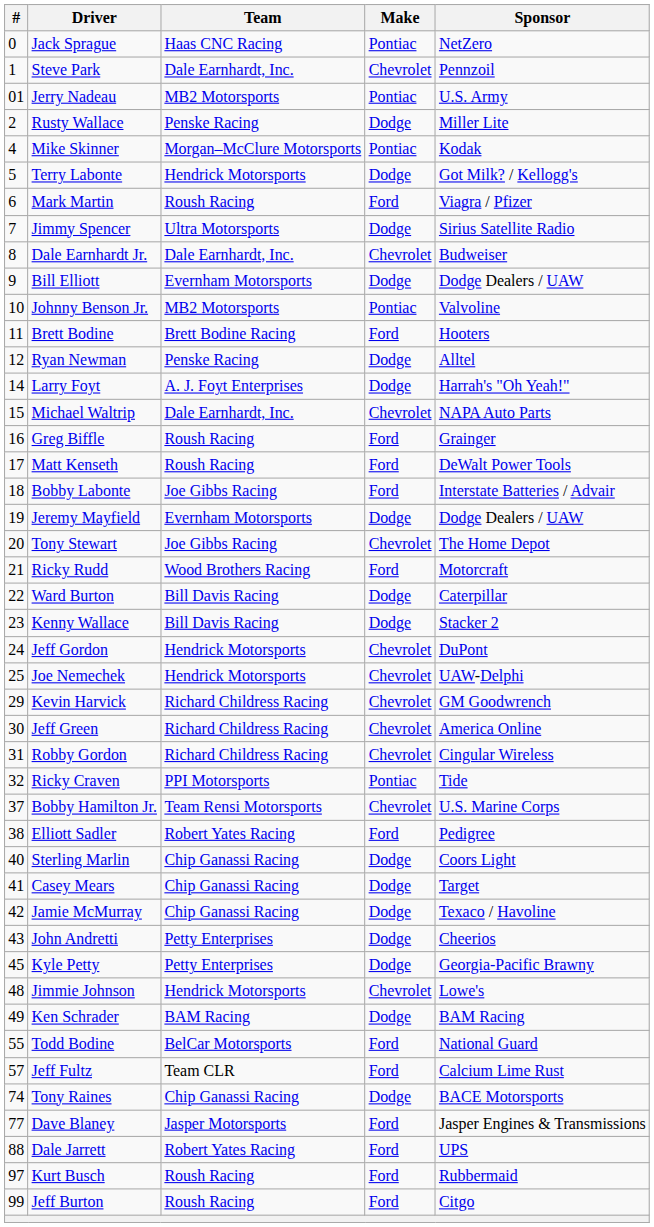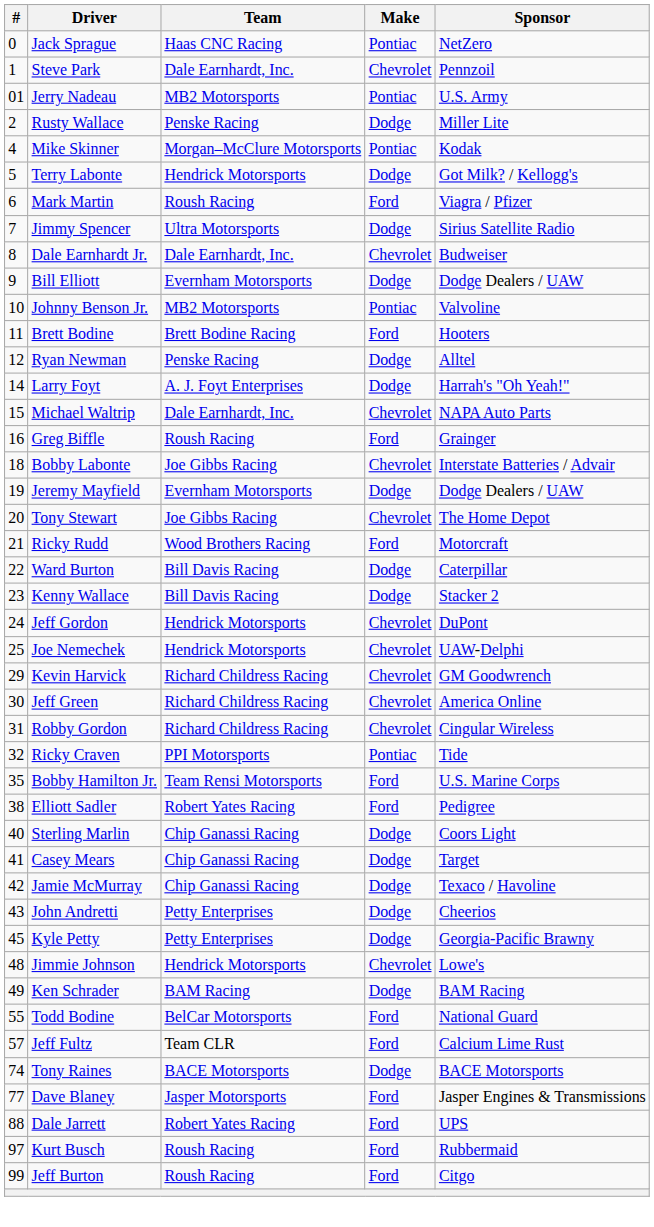 <table class="wikitable" style="font-size:95%">
 <tr>
 <th>#</th>
 <th>Driver</th>
 <th>Team</th>
 <th>Make</th>
 <th>Sponsor</th>
 </tr>
 <tr>
 <td>0</td>
 <td><a href='#'>Jack Sprague</a></td>
 <td><a href='#'>Haas CNC Racing</a></td>
 <td><a href='#'>Pontiac</a></td>
 <td><a href='#'>NetZero</a></td>
 </tr>
 <tr>
 <td>1</td>
 <td><a href='#'>Steve Park</a></td>
 <td><a href='#'>Dale Earnhardt, Inc.</a></td>
 <td><a href='#'>Chevrolet</a></td>
 <td><a href='#'>Pennzoil</a></td>
 </tr>
 <tr>
 <td>01</td>
 <td><a href='#'>Jerry Nadeau</a></td>
 <td><a href='#'>MB2 Motorsports</a></td>
 <td><a href='#'>Pontiac</a></td>
 <td><a href='#'>U.S. Army</a></td>
 </tr>
 <tr>
 <td>2</td>
 <td><a href='#'>Rusty Wallace</a></td>
 <td><a href='#'>Penske Racing</a></td>
 <td><a href='#'>Dodge</a></td>
 <td><a href='#'>Miller Lite</a></td>
 </tr>
 <tr>
 <td>4</td>
 <td><a href='#'>Mike Skinner</a></td>
 <td><a href='#'>Morgan–McClure Motorsports</a></td>
 <td><a href='#'>Pontiac</a></td>
 <td><a href='#'>Kodak</a></td>
 </tr>
 <tr>
 <td>5</td>
 <td><a href='#'>Terry Labonte</a></td>
 <td><a href='#'>Hendrick Motorsports</a></td>
 <td><a href='#'>Dodge</a></td>
 <td><a href='#'>Got Milk?</a> / <a href='#'>Kellogg's</a></td>
 </tr>
 <tr>
 <td>6</td>
 <td><a href='#'>Mark Martin</a></td>
 <td><a href='#'>Roush Racing</a></td>
 <td><a href='#'>Ford</a></td>
 <td><a href='#'>Viagra</a> / <a href='#'>Pfizer</a></td>
 </tr>
 <tr>
 <td>7</td>
 <td><a href='#'>Jimmy Spencer</a></td>
 <td><a href='#'>Ultra Motorsports</a></td>
 <td><a href='#'>Dodge</a></td>
 <td><a href='#'>Sirius Satellite Radio</a></td>
 </tr>
 <tr>
 <td>8</td>
 <td><a href='#'>Dale Earnhardt Jr.</a></td>
 <td><a href='#'>Dale Earnhardt, Inc.</a></td>
 <td><a href='#'>Chevrolet</a></td>
 <td><a href='#'>Budweiser</a></td>
 </tr>
 <tr>
 <td>9</td>
 <td><a href='#'>Bill Elliott</a></td>
 <td><a href='#'>Evernham Motorsports</a></td>
 <td><a href='#'>Dodge</a></td>
 <td><a href='#'>Dodge</a> Dealers / <a href='#'>UAW</a></td>
 </tr>
 <tr>
 <td>10</td>
 <td><a href='#'>Johnny Benson Jr.</a></td>
 <td><a href='#'>MB2 Motorsports</a></td>
 <td><a href='#'>Pontiac</a></td>
 <td><a href='#'>Valvoline</a></td>
 </tr>
 <tr>
 <td>11</td>
 <td><a href='#'>Brett Bodine</a></td>
 <td><a href='#'>Brett Bodine Racing</a></td>
 <td><a href='#'>Ford</a></td>
 <td><a href='#'>Hooters</a></td>
 </tr>
 <tr>
 <td>12</td>
 <td><a href='#'>Ryan Newman</a></td>
 <td><a href='#'>Penske Racing</a></td>
 <td><a href='#'>Dodge</a></td>
 <td><a href='#'>Alltel</a></td>
 </tr>
 <tr>
 <td>14</td>
 <td><a href='#'>Larry Foyt</a></td>
 <td><a href='#'>A. J. Foyt Enterprises</a></td>
 <td><a href='#'>Dodge</a></td>
 <td><a href='#'>Harrah's "Oh Yeah!"</a></td>
 </tr>
 <tr>
 <td>15</td>
 <td><a href='#'>Michael Waltrip</a></td>
 <td><a href='#'>Dale Earnhardt, Inc.</a></td>
 <td><a href='#'>Chevrolet</a></td>
 <td><a href='#'>NAPA Auto Parts</a></td>
 </tr>
 <tr>
 <td>16</td>
 <td><a href='#'>Greg Biffle</a></td>
 <td><a href='#'>Roush Racing</a></td>
 <td><a href='#'>Ford</a></td>
 <td><a href='#'>Grainger</a></td>
 </tr>
 <tr>
-<td>17</td>
-<td><a href='#'>Matt Kenseth</a></td>
-<td><a href='#'>Roush Racing</a></td>
-<td><a href='#'>Ford</a></td>
-<td><a href='#'>DeWalt Power Tools</a></td>
-</tr>
-<tr>
 <td>18</td>
 <td><a href='#'>Bobby Labonte</a></td>
 <td><a href='#'>Joe Gibbs Racing</a></td>
-<td><a href='#'>Ford</a></td>
+<td><a href='#'>Chevrolet</a></td>
 <td><a href='#'>Interstate Batteries</a> / <a href='#'>Advair</a></td>
 </tr>
 <tr>
 <td>19</td>
 <td><a href='#'>Jeremy Mayfield</a></td>
 <td><a href='#'>Evernham Motorsports</a></td>
 <td><a href='#'>Dodge</a></td>
 <td><a href='#'>Dodge</a> Dealers / <a href='#'>UAW</a></td>
 </tr>
 <tr>
 <td>20</td>
 <td><a href='#'>Tony Stewart</a></td>
 <td><a href='#'>Joe Gibbs Racing</a></td>
 <td><a href='#'>Chevrolet</a></td>
 <td><a href='#'>The Home Depot</a></td>
 </tr>
 <tr>
 <td>21</td>
 <td><a href='#'>Ricky Rudd</a></td>
 <td><a href='#'>Wood Brothers Racing</a></td>
 <td><a href='#'>Ford</a></td>
 <td><a href='#'>Motorcraft</a></td>
 </tr>
 <tr>
 <td>22</td>
 <td><a href='#'>Ward Burton</a></td>
 <td><a href='#'>Bill Davis Racing</a></td>
 <td><a href='#'>Dodge</a></td>
 <td><a href='#'>Caterpillar</a></td>
 </tr>
 <tr>
 <td>23</td>
 <td><a href='#'>Kenny Wallace</a></td>
 <td><a href='#'>Bill Davis Racing</a></td>
 <td><a href='#'>Dodge</a></td>
 <td><a href='#'>Stacker 2</a></td>
 </tr>
 <tr>
 <td>24</td>
 <td><a href='#'>Jeff Gordon</a></td>
 <td><a href='#'>Hendrick Motorsports</a></td>
 <td><a href='#'>Chevrolet</a></td>
 <td><a href='#'>DuPont</a></td>
 </tr>
 <tr>
 <td>25</td>
 <td><a href='#'>Joe Nemechek</a></td>
 <td><a href='#'>Hendrick Motorsports</a></td>
 <td><a href='#'>Chevrolet</a></td>
 <td><a href='#'>UAW</a>-<a href='#'>Delphi</a></td>
 </tr>
 <tr>
 <td>29</td>
 <td><a href='#'>Kevin Harvick</a></td>
 <td><a href='#'>Richard Childress Racing</a></td>
 <td><a href='#'>Chevrolet</a></td>
 <td><a href='#'>GM Goodwrench</a></td>
 </tr>
 <tr>
 <td>30</td>
 <td><a href='#'>Jeff Green</a></td>
 <td><a href='#'>Richard Childress Racing</a></td>
 <td><a href='#'>Chevrolet</a></td>
 <td><a href='#'>America Online</a></td>
 </tr>
 <tr>
 <td>31</td>
 <td><a href='#'>Robby Gordon</a></td>
 <td><a href='#'>Richard Childress Racing</a></td>
 <td><a href='#'>Chevrolet</a></td>
 <td><a href='#'>Cingular Wireless</a></td>
 </tr>
 <tr>
 <td>32</td>
 <td><a href='#'>Ricky Craven</a></td>
 <td><a href='#'>PPI Motorsports</a></td>
 <td><a href='#'>Pontiac</a></td>
 <td><a href='#'>Tide</a></td>
 </tr>
 <tr>
-<td>37</td>
+<td>35</td>
 <td><a href='#'>Bobby Hamilton Jr.</a></td>
 <td><a href='#'>Team Rensi Motorsports</a></td>
-<td><a href='#'>Chevrolet</a></td>
+<td><a href='#'>Ford</a></td>
 <td><a href='#'>U.S. Marine Corps</a></td>
 </tr>
 <tr>
 <td>38</td>
 <td><a href='#'>Elliott Sadler</a></td>
 <td><a href='#'>Robert Yates Racing</a></td>
 <td><a href='#'>Ford</a></td>
 <td><a href='#'>Pedigree</a></td>
 </tr>
 <tr>
 <td>40</td>
 <td><a href='#'>Sterling Marlin</a></td>
 <td><a href='#'>Chip Ganassi Racing</a></td>
 <td><a href='#'>Dodge</a></td>
 <td><a href='#'>Coors Light</a></td>
 </tr>
 <tr>
 <td>41</td>
 <td><a href='#'>Casey Mears</a></td>
 <td><a href='#'>Chip Ganassi Racing</a></td>
 <td><a href='#'>Dodge</a></td>
 <td><a href='#'>Target</a></td>
 </tr>
 <tr>
 <td>42</td>
 <td><a href='#'>Jamie McMurray</a></td>
 <td><a href='#'>Chip Ganassi Racing</a></td>
 <td><a href='#'>Dodge</a></td>
 <td><a href='#'>Texaco</a> / <a href='#'>Havoline</a></td>
 </tr>
 <tr>
 <td>43</td>
 <td><a href='#'>John Andretti</a></td>
 <td><a href='#'>Petty Enterprises</a></td>
 <td><a href='#'>Dodge</a></td>
 <td><a href='#'>Cheerios</a></td>
 </tr>
 <tr>
 <td>45</td>
 <td><a href='#'>Kyle Petty</a></td>
 <td><a href='#'>Petty Enterprises</a></td>
 <td><a href='#'>Dodge</a></td>
 <td><a href='#'>Georgia-Pacific Brawny</a></td>
 </tr>
 <tr>
 <td>48</td>
 <td><a href='#'>Jimmie Johnson</a></td>
 <td><a href='#'>Hendrick Motorsports</a></td>
 <td><a href='#'>Chevrolet</a></td>
 <td><a href='#'>Lowe's</a></td>
 </tr>
 <tr>
 <td>49</td>
 <td><a href='#'>Ken Schrader</a></td>
 <td><a href='#'>BAM Racing</a></td>
 <td><a href='#'>Dodge</a></td>
 <td><a href='#'>BAM Racing</a></td>
 </tr>
 <tr>
 <td>55</td>
 <td><a href='#'>Todd Bodine</a></td>
 <td><a href='#'>BelCar Motorsports</a></td>
 <td><a href='#'>Ford</a></td>
 <td><a href='#'>National Guard</a></td>
 </tr>
 <tr>
 <td>57</td>
 <td><a href='#'>Jeff Fultz</a></td>
 <td>Team CLR</td>
 <td><a href='#'>Ford</a></td>
 <td><a href='#'>Calcium Lime Rust</a></td>
 </tr>
 <tr>
 <td>74</td>
 <td><a href='#'>Tony Raines</a></td>
-<td><a href='#'>Chip Ganassi Racing</a></td>
+<td><a href='#'>BACE Motorsports</a></td>
 <td><a href='#'>Dodge</a></td>
 <td><a href='#'>BACE Motorsports</a></td>
 </tr>
 <tr>
 <td>77</td>
 <td><a href='#'>Dave Blaney</a></td>
 <td><a href='#'>Jasper Motorsports</a></td>
 <td><a href='#'>Ford</a></td>
 <td>Jasper Engines & Transmissions</td>
 </tr>
 <tr>
 <td>88</td>
 <td><a href='#'>Dale Jarrett</a></td>
 <td><a href='#'>Robert Yates Racing</a></td>
 <td><a href='#'>Ford</a></td>
 <td><a href='#'>UPS</a></td>
 </tr>
 <tr>
 <td>97</td>
 <td><a href='#'>Kurt Busch</a></td>
 <td><a href='#'>Roush Racing</a></td>
 <td><a href='#'>Ford</a></td>
 <td><a href='#'>Rubbermaid</a></td>
 </tr>
 <tr>
 <td>99</td>
 <td><a href='#'>Jeff Burton</a></td>
 <td><a href='#'>Roush Racing</a></td>
 <td><a href='#'>Ford</a></td>
 <td><a href='#'>Citgo</a></td>
 </tr>
 <tr>
 <th colspan="5"></th>
 </tr>
 </table>
